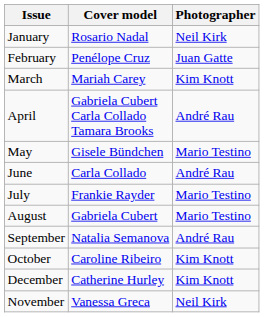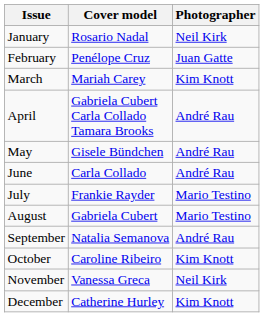 <table class="wikitable">
 <tr>
 <th>Issue</th>
 <th>Cover model</th>
 <th>Photographer</th>
 </tr>
 <tr>
 <td>January</td>
 <td><a href='#'>Rosario Nadal</a></td>
 <td><a href='#'>Neil Kirk</a></td>
 </tr>
 <tr>
 <td>February</td>
 <td><a href='#'>Penélope Cruz</a></td>
 <td><a href='#'>Juan Gatte</a></td>
 </tr>
 <tr>
 <td>March</td>
 <td><a href='#'>Mariah Carey</a></td>
 <td><a href='#'>Kim Knott</a></td>
 </tr>
 <tr>
 <td>April</td>
 <td><a href='#'>Gabriela Cubert</a><br><a href='#'>Carla Collado</a><br><a href='#'>Tamara Brooks</a></td>
 <td><a href='#'>André Rau</a></td>
 </tr>
 <tr>
 <td>May</td>
 <td><a href='#'>Gisele Bündchen</a></td>
-<td><a href='#'>Mario Testino</a></td>
+<td><a href='#'>André Rau</a></td>
 </tr>
 <tr>
 <td>June</td>
 <td><a href='#'>Carla Collado</a></td>
 <td><a href='#'>André Rau</a></td>
 </tr>
 <tr>
 <td>July</td>
 <td><a href='#'>Frankie Rayder</a></td>
 <td><a href='#'>Mario Testino</a></td>
 </tr>
 <tr>
 <td>August</td>
 <td><a href='#'>Gabriela Cubert</a></td>
 <td><a href='#'>Mario Testino</a></td>
 </tr>
 <tr>
 <td>September</td>
 <td><a href='#'>Natalia Semanova</a></td>
 <td><a href='#'>André Rau</a></td>
 </tr>
 <tr>
 <td>October</td>
 <td><a href='#'>Caroline Ribeiro</a></td>
 <td><a href='#'>Kim Knott</a></td>
 </tr>
 <tr>
+<td>November</td>
+<td><a href='#'>Vanessa Greca</a></td>
+<td><a href='#'>Neil Kirk</a></td>
+</tr>
+<tr>
 <td>December</td>
 <td><a href='#'>Catherine Hurley</a></td>
 <td><a href='#'>Kim Knott</a></td>
 </tr>
-<tr>
-<td>November</td>
-<td><a href='#'>Vanessa Greca</a></td>
-<td><a href='#'>Neil Kirk</a></td>
-</tr>
 </table>
